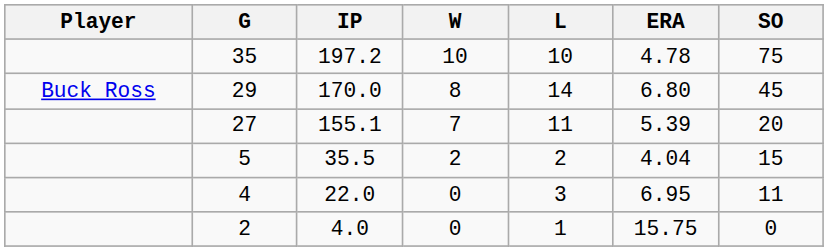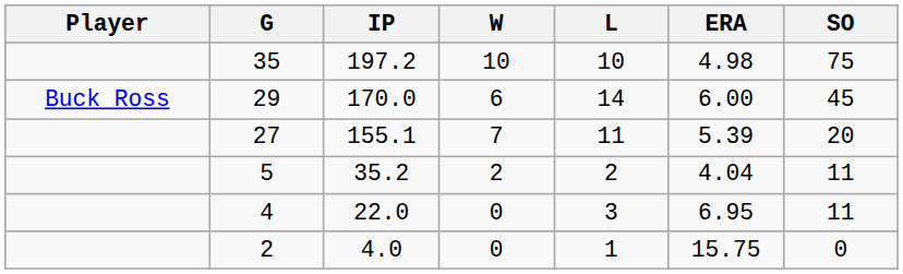 <table class="wikitable sortable">
 <tr>
 <th bgcolor="#DDDDFF" width="16%">Player</th>
 <th bgcolor="#DDDDFF" width="9%">G</th>
 <th bgcolor="#DDDDFF" width="9%">IP</th>
 <th bgcolor="#DDDDFF" width="9%">W</th>
 <th bgcolor="#DDDDFF" width="9%">L</th>
 <th bgcolor="#DDDDFF" width="9%">ERA</th>
 <th bgcolor="#DDDDFF" width="9%">SO</th>
 </tr>
 <tr align="center">
 <td></td>
 <td>35</td>
 <td>197.2</td>
 <td>10</td>
 <td>10</td>
-<td>4.78</td>
+<td>4.98</td>
 <td>75</td>
 </tr>
 <tr align="center">
 <td><a href='#'>Buck Ross</a></td>
 <td>29</td>
 <td>170.0</td>
-<td>8</td>
+<td>6</td>
 <td>14</td>
-<td>6.80</td>
+<td>6.00</td>
 <td>45</td>
 </tr>
 <tr align="center">
 <td></td>
 <td>27</td>
 <td>155.1</td>
 <td>7</td>
 <td>11</td>
 <td>5.39</td>
 <td>20</td>
 </tr>
 <tr align="center">
 <td></td>
 <td>5</td>
-<td>35.5</td>
+<td>35.2</td>
 <td>2</td>
 <td>2</td>
 <td>4.04</td>
-<td>15</td>
+<td>11</td>
 </tr>
 <tr align="center">
 <td></td>
 <td>4</td>
 <td>22.0</td>
 <td>0</td>
 <td>3</td>
 <td>6.95</td>
 <td>11</td>
 </tr>
 <tr align="center">
 <td></td>
 <td>2</td>
 <td>4.0</td>
 <td>0</td>
 <td>1</td>
 <td>15.75</td>
 <td>0</td>
 </tr>
 </table>
